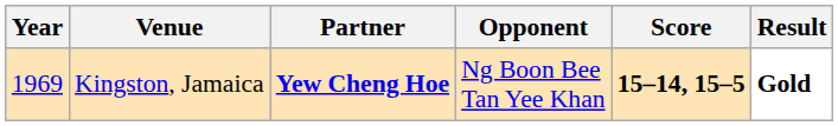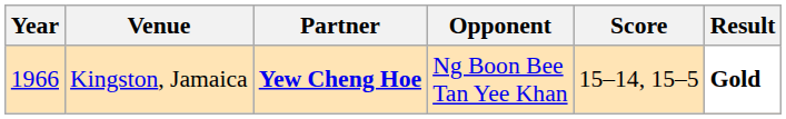 <table class="sortable wikitable" style="font-size: 90%;">
 <tr>
 <th>Year</th>
 <th>Venue</th>
 <th>Partner</th>
 <th>Opponent</th>
 <th>Score</th>
 <th>Result</th>
 </tr>
 <tr style="background:#FFE4B5">
-<td align="center"><a href='#'>1969</a></td>
+<td align="center"><a href='#'>1966</a></td>
 <td><a href='#'>Kingston</a>, Jamaica</td>
 <td><strong> <a href='#'>Yew Cheng Hoe</a></strong></td>
 <td> <a href='#'>Ng Boon Bee</a><br> <a href='#'>Tan Yee Khan</a></td>
-<td><strong>15–14, 15–5</strong></td>
+<td>15–14, 15–5</td>
 <td style="text-align:left; background:white"> <strong>Gold</strong></td>
 </tr>
 </table>
